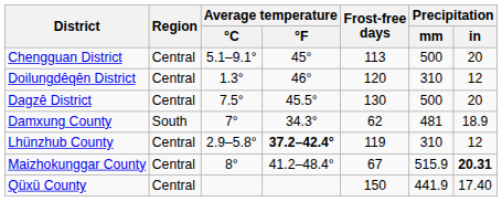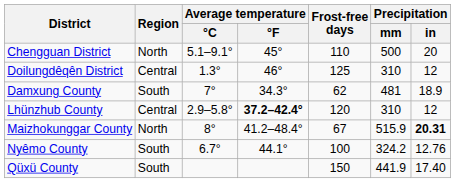 <table class="wikitable sortable">
 <tr>
 <th rowspan=2>District</th>
 <th rowspan=2>Region</th>
 <th colspan=2>Average temperature</th>
 <th rowspan=2>Frost-free<br> days</th>
 <th colspan=2>Precipitation</th>
 </tr>
 <tr>
 <th>°C</th>
 <th>°F</th>
 <th>mm</th>
 <th>in</th>
 </tr>
 <tr>
 <td><a href='#'>Chengguan District</a></td>
-<td>Central</td>
+<td>North</td>
 <td style="text-align:center">5.1–9.1°</td>
 <td style="text-align:center">45°</td>
-<td style="text-align:center">113</td>
+<td style="text-align:center">110</td>
 <td style="text-align:center">500</td>
 <td style="text-align:center">20</td>
 </tr>
 <tr>
 <td><a href='#'>Doilungdêqên District</a></td>
 <td>Central</td>
 <td style="text-align:center">1.3°</td>
 <td style="text-align:center">46°</td>
-<td style="text-align:center">120</td>
+<td style="text-align:center">125</td>
 <td style="text-align:center">310</td>
 <td style="text-align:center">12</td>
-</tr>
-<tr>
-<td><a href='#'>Dagzê District</a></td>
-<td>Central</td>
-<td style="text-align:center">7.5°</td>
-<td style="text-align:center">45.5°</td>
-<td style="text-align:center">130</td>
-<td style="text-align:center">500</td>
-<td style="text-align:center">20</td>
 </tr>
 <tr>
 <td><a href='#'>Damxung County</a></td>
 <td>South</td>
 <td style="text-align:center">7°</td>
 <td style="text-align:center">34.3°</td>
 <td style="text-align:center">62</td>
 <td style="text-align:center">481</td>
 <td style="text-align:center">18.9</td>
 </tr>
 <tr>
 <td><a href='#'>Lhünzhub County</a></td>
 <td>Central</td>
 <td style="text-align:center">2.9–5.8°</td>
 <td style="text-align:center"><strong>37.2–42.4°</strong></td>
-<td style="text-align:center">119</td>
+<td style="text-align:center">120</td>
 <td style="text-align:center">310</td>
 <td style="text-align:center">12</td>
 </tr>
 <tr>
 <td><a href='#'>Maizhokunggar County</a></td>
-<td>Central</td>
+<td>North</td>
 <td style="text-align:center">8°</td>
 <td style="text-align:center">41.2–48.4°</td>
 <td style="text-align:center">67</td>
 <td style="text-align:center">515.9</td>
 <td style="text-align:center"><strong>20.31</strong></td>
 </tr>
 <tr>
+<td><a href='#'>Nyêmo County</a></td>
+<td>South</td>
+<td style="text-align:center">6.7°</td>
+<td style="text-align:center">44.1°</td>
+<td style="text-align:center">100</td>
+<td style="text-align:center">324.2</td>
+<td style="text-align:center">12.76</td>
+</tr>
+<tr>
 <td><a href='#'>Qüxü County</a></td>
-<td>Central</td>
+<td>South</td>
 <td style="text-align:center"></td>
 <td style="text-align:center"></td>
 <td style="text-align:center">150</td>
 <td style="text-align:center">441.9</td>
 <td style="text-align:center">17.40</td>
 </tr>
 </table>
